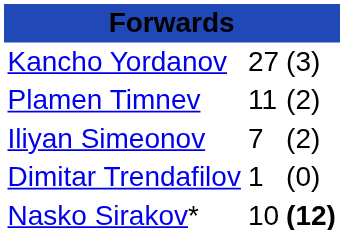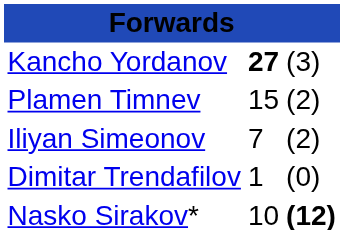 <table class="toccolours" border="0" cellpadding="2" cellspacing="0" align="left" style="margin:0.5em;">
 <tr>
 <th colspan="4" align="center" bgcolor="#2049B7"><span>Forwards</span></th>
 </tr>
 <tr>
 <td> <a href='#'>Kancho Yordanov</a></td>
-<td>27</td>
+<td><strong>27</strong></td>
 <td>(3)</td>
 </tr>
 <tr>
 <td> <a href='#'>Plamen Timnev</a></td>
-<td>11</td>
+<td>15</td>
 <td>(2)</td>
 </tr>
 <tr>
 <td> <a href='#'>Iliyan Simeonov</a></td>
 <td>7</td>
 <td>(2)</td>
 </tr>
 <tr>
 <td> <a href='#'>Dimitar Trendafilov</a></td>
 <td>1</td>
 <td>(0)</td>
 </tr>
 <tr>
 <td> <a href='#'>Nasko Sirakov</a>*</td>
 <td>10</td>
 <td><strong>(12)</strong></td>
 </tr>
 <tr>
 </tr>
 </table>
